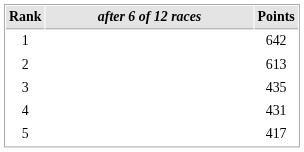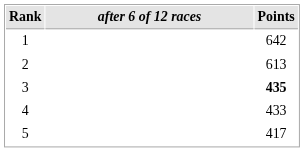 <table cellspacing="1" cellpadding="3" style="border:1px solid #aaa; font-size:86%;">
 <tr style="background:#e4e4e4;">
 <th style="border-bottom:1px solid #aaa; width:10px;">Rank</th>
 <th style="border-bottom:1px solid #aaa; width:200px;"><em>after 6 of 12 races</em></th>
 <th style="border-bottom:1px solid #aaa; width:20px;">Points</th>
 </tr>
 <tr>
 <td align=center>1</td>
 <td></td>
 <td align=center>642</td>
 </tr>
 <tr>
 <td align=center>2</td>
 <td></td>
 <td align=center>613</td>
 </tr>
 <tr>
 <td align=center>3</td>
 <td></td>
-<td align=center>435</td>
+<td align=center><strong>435</strong></td>
 </tr>
 <tr>
 <td align=center>4</td>
 <td></td>
-<td align=center>431</td>
+<td align=center>433</td>
 </tr>
 <tr>
 <td align=center>5</td>
 <td></td>
 <td align=center>417</td>
 </tr>
 </table>
